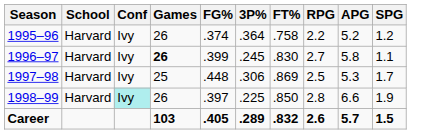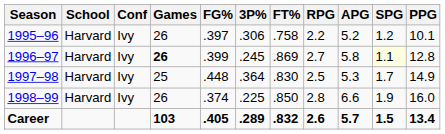 <table class="wikitable">
 <tr>
 <th>Season</th>
 <th>School</th>
 <th>Conf</th>
 <th>Games</th>
 <th>FG%</th>
 <th>3P%</th>
 <th>FT%</th>
 <th>RPG</th>
 <th>APG</th>
 <th>SPG</th>
+<th>PPG</th>
 </tr>
 <tr>
 <td><a href='#'>1995–96</a></td>
 <td>Harvard</td>
 <td>Ivy</td>
 <td>26</td>
-<td>.374</td>
-<td>.364</td>
+<td>.397</td>
+<td>.306</td>
 <td>.758</td>
 <td>2.2</td>
 <td>5.2</td>
 <td>1.2</td>
+<td>10.1</td>
 </tr>
 <tr>
 <td><a href='#'>1996–97</a></td>
 <td>Harvard</td>
 <td>Ivy</td>
 <td><strong>26</strong></td>
 <td>.399</td>
 <td>.245</td>
-<td>.830</td>
+<td>.869</td>
 <td>2.7</td>
 <td>5.8</td>
-<td>1.1</td>
+<td style="background: lightyellow;">1.1</td>
+<td>12.8</td>
 </tr>
 <tr>
 <td><a href='#'>1997–98</a></td>
 <td>Harvard</td>
 <td>Ivy</td>
 <td>25</td>
 <td>.448</td>
-<td>.306</td>
-<td>.869</td>
+<td>.364</td>
+<td>.830</td>
 <td>2.5</td>
 <td>5.3</td>
 <td>1.7</td>
+<td>14.9</td>
 </tr>
 <tr>
 <td><a href='#'>1998–99</a></td>
 <td>Harvard</td>
-<td style="background: paleturquoise;">Ivy</td>
+<td>Ivy</td>
 <td>26</td>
-<td>.397</td>
+<td>.374</td>
 <td>.225</td>
 <td>.850</td>
 <td>2.8</td>
 <td>6.6</td>
 <td>1.9</td>
+<td>16.0</td>
 </tr>
 <tr>
 <td><strong>Career</strong></td>
 <td></td>
 <td></td>
 <td><strong>103</strong></td>
 <td><strong>.405</strong></td>
 <td><strong>.289</strong></td>
 <td><strong>.832</strong></td>
 <td><strong>2.6</strong></td>
 <td><strong>5.7</strong></td>
 <td><strong>1.5</strong></td>
+<td><strong>13.4</strong></td>
 </tr>
 </table>
